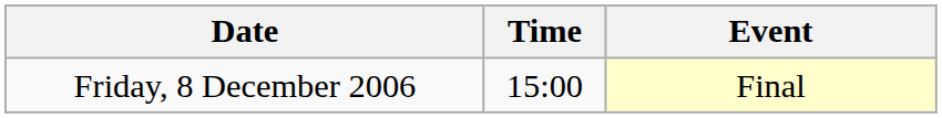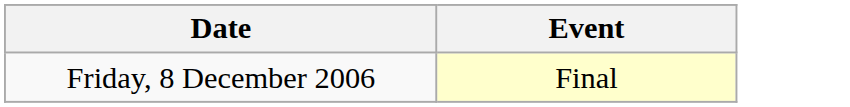 <table class = "wikitable" style="text-align:center;">
 <tr>
 <th width=220>Date</th>
-<th width=50>Time</th>
 <th width=150>Event</th>
 </tr>
 <tr>
 <td>Friday, 8 December 2006</td>
-<td>15:00</td>
 <td bgcolor=ffffcc>Final</td>
 </tr>
 </table>
